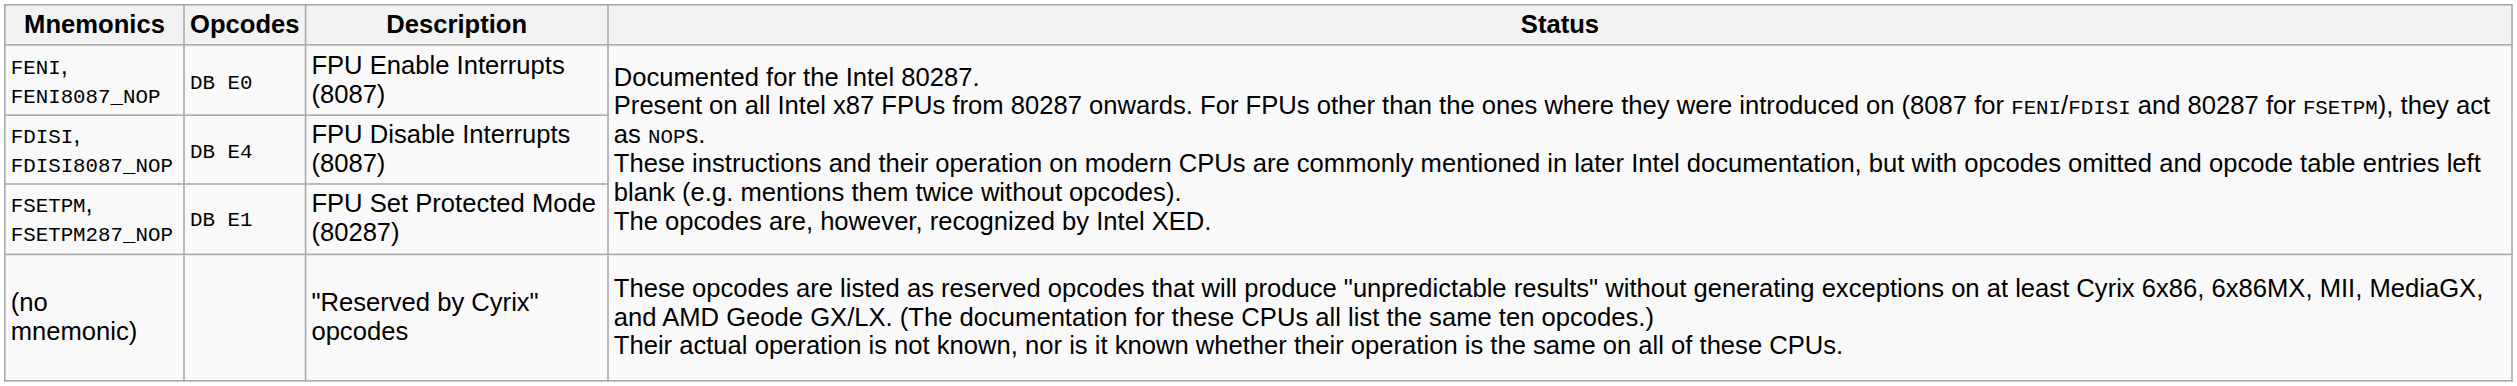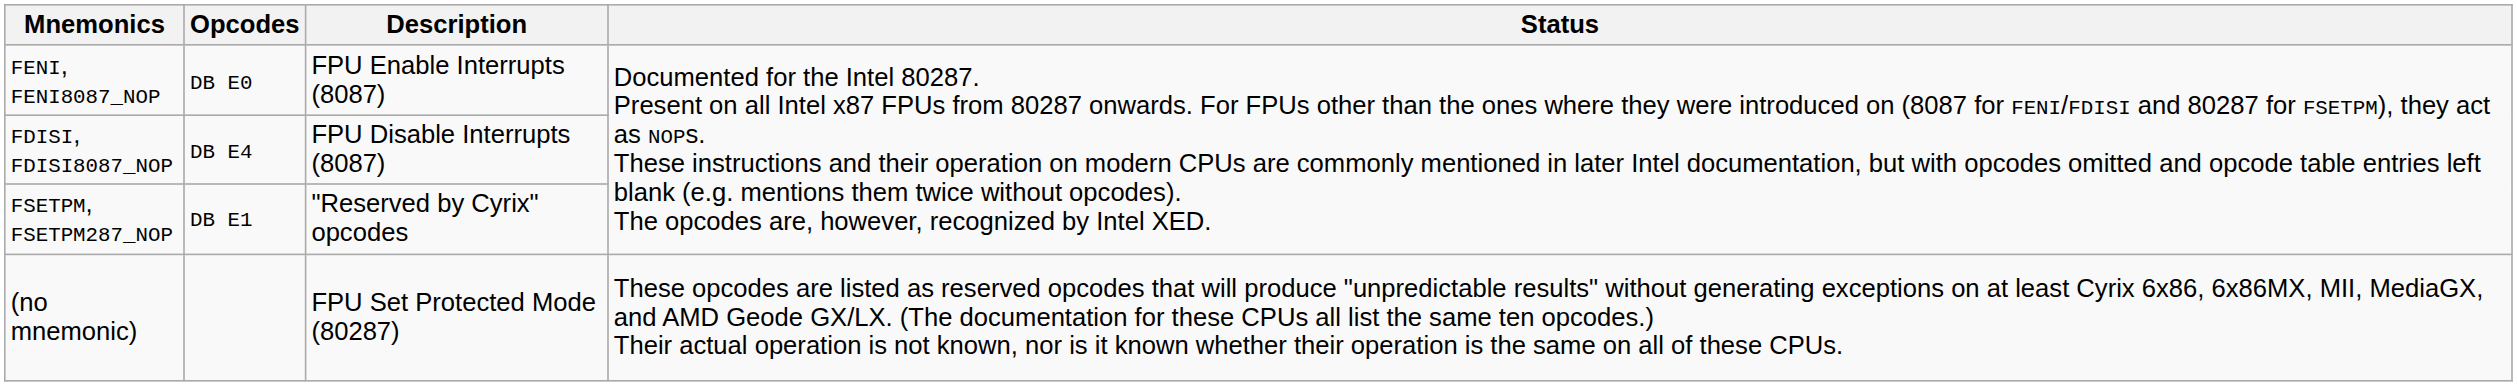 <table class="wikitable sortable">
 <tr>
 <th>Mnemonics</th>
 <th>Opcodes</th>
 <th>Description</th>
 <th>Status</th>
 </tr>
 <tr>
 <td><code>FENI</code>,<br><code>FENI8087_NOP</code></td>
 <td><code>DB E0</code></td>
 <td>FPU Enable Interrupts (8087)</td>
 <td rowspan="3">Documented for the Intel 80287.<br>Present on all Intel x87 FPUs from 80287 onwards. For FPUs other than the ones where they were introduced on (8087 for <code>FENI</code>/<code>FDISI</code> and 80287 for <code>FSETPM</code>), they act as <code>NOP</code>s.<br>These instructions and their operation on modern CPUs are commonly mentioned in later Intel documentation, but with opcodes omitted and opcode table entries left blank (e.g.  mentions them twice without opcodes).<br>The opcodes are, however, recognized by Intel XED.</td>
 </tr>
 <tr>
 <td><code>FDISI</code>,<br><code>FDISI8087_NOP</code></td>
 <td><code>DB E4</code></td>
 <td>FPU Disable Interrupts (8087)</td>
 </tr>
 <tr>
 <td><code>FSETPM</code>,<br><code>FSETPM287_NOP</code></td>
 <td><code>DB E1</code></td>
-<td>FPU Set Protected Mode (80287)</td>
+<td>"Reserved by Cyrix" opcodes</td>
 </tr>
 <tr>
 <td>(no mnemonic)</td>
 <td><br><br><br><br></td>
-<td>"Reserved by Cyrix" opcodes</td>
+<td>FPU Set Protected Mode (80287)</td>
 <td>These opcodes are listed as reserved opcodes that will produce "unpredictable results" without generating exceptions on at least Cyrix 6x86, 6x86MX, MII, MediaGX, and AMD Geode GX/LX. (The documentation for these CPUs all list the same ten opcodes.)<br>Their actual operation is not known, nor is it known whether their operation is the same on all of these CPUs.</td>
 </tr>
 </table>
